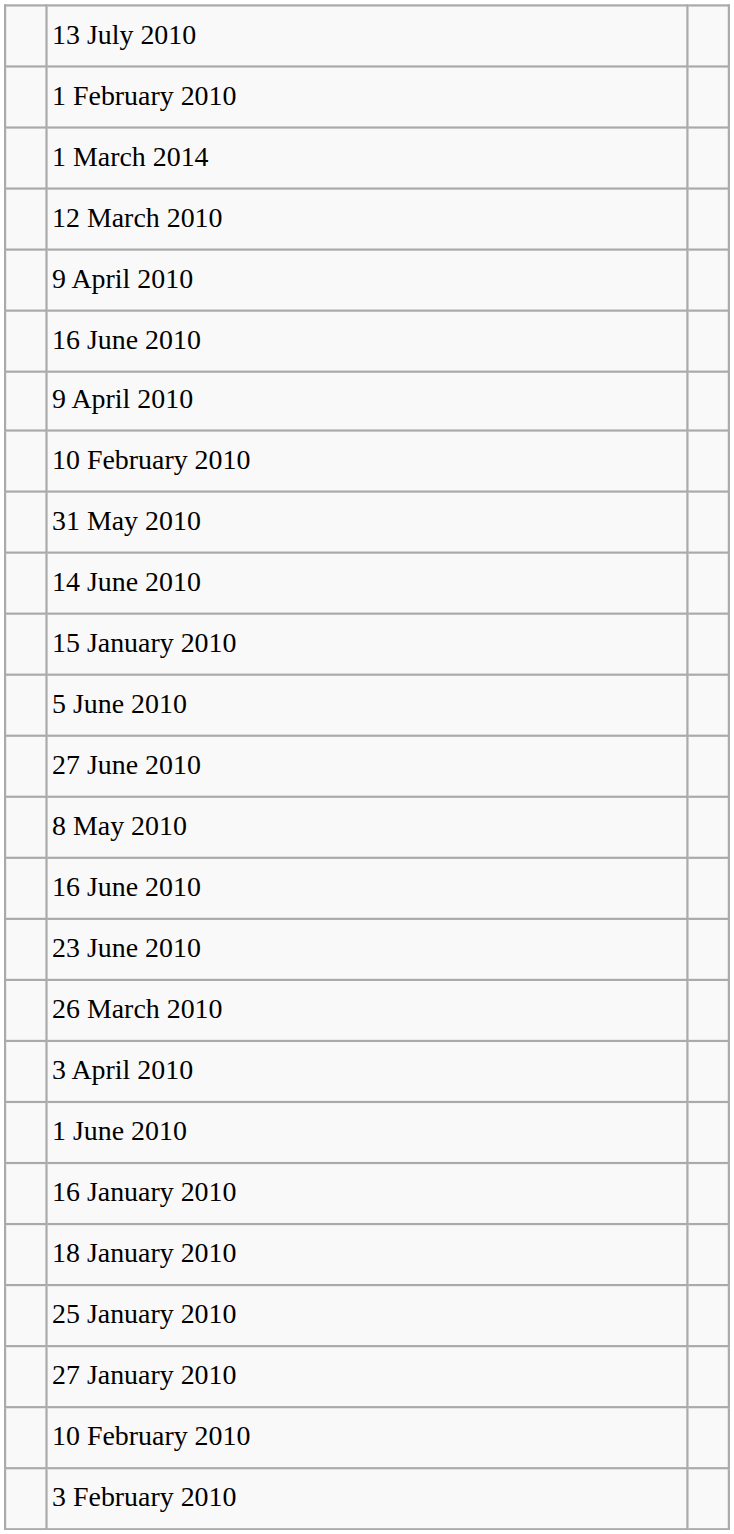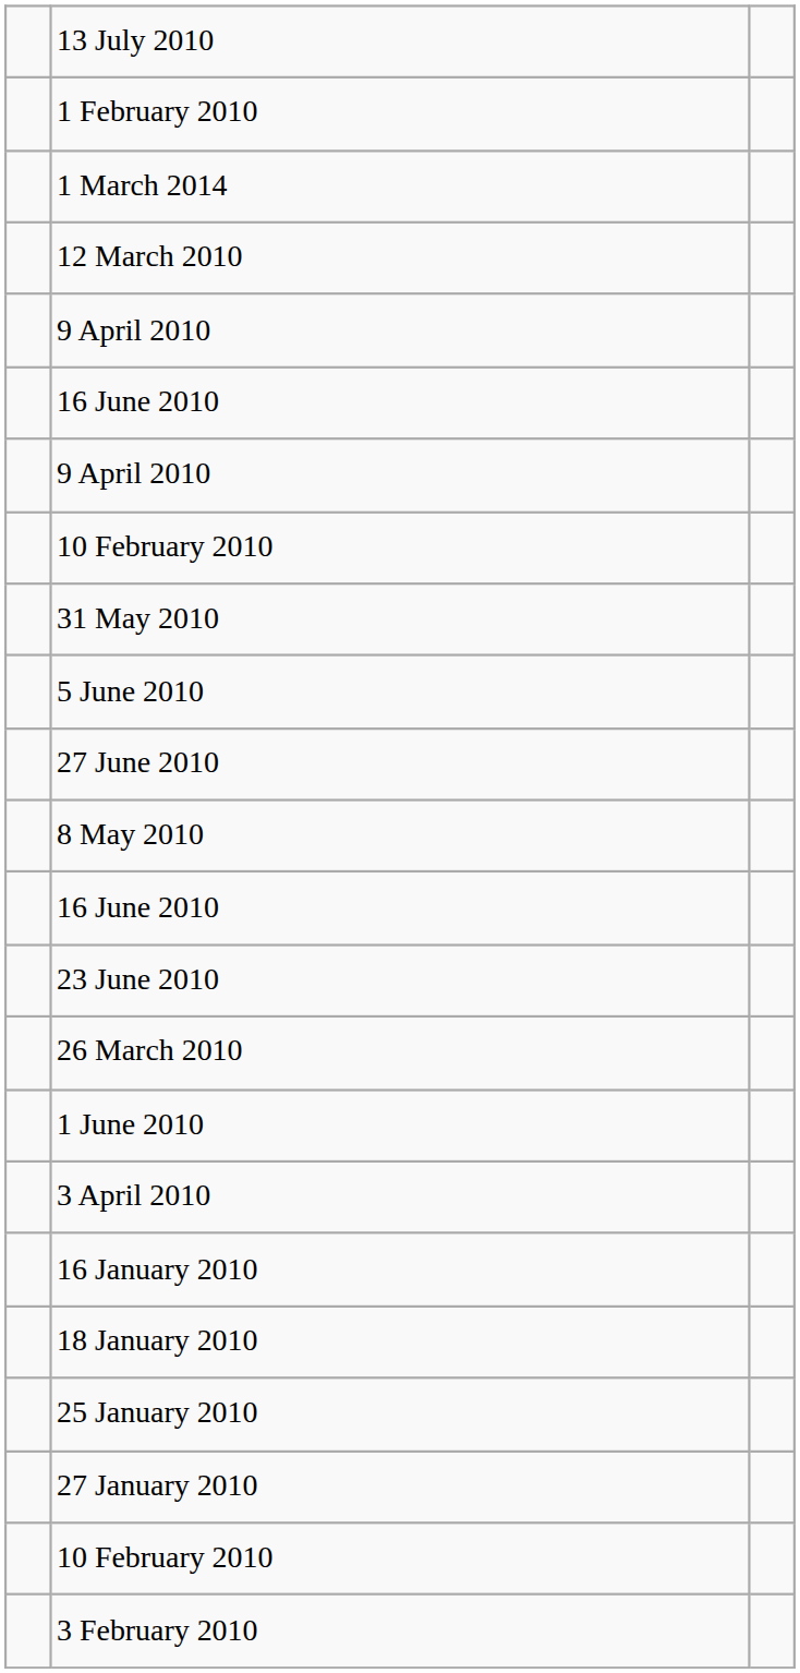 <table class="wikitable" style="font-size: 80%; float: left; width: 26em; margin-right: 1em; height: 700px">
 <tr>
 <td></td>
 <td>13 July 2010</td>
 <td></td>
 </tr>
 <tr>
 <td></td>
 <td>1 February 2010</td>
 <td></td>
 </tr>
 <tr>
 <td></td>
 <td>1 March 2014</td>
 <td></td>
 </tr>
 <tr>
 <td></td>
 <td>12 March 2010</td>
 <td></td>
 </tr>
 <tr>
 <td></td>
 <td>9 April 2010</td>
 <td></td>
 </tr>
 <tr>
 <td></td>
 <td>16 June 2010</td>
 <td></td>
 </tr>
 <tr>
 <td></td>
 <td>9 April 2010</td>
 <td></td>
 </tr>
 <tr>
 <td></td>
 <td>10 February 2010</td>
 <td></td>
 </tr>
 <tr>
 <td></td>
 <td>31 May 2010</td>
 <td></td>
 </tr>
 <tr>
 <td></td>
-<td>14 June 2010</td>
-<td></td>
-</tr>
-<tr>
-<td></td>
-<td>15 January 2010</td>
-<td></td>
-</tr>
-<tr>
-<td></td>
 <td>5 June 2010</td>
 <td></td>
 </tr>
 <tr>
 <td></td>
 <td>27 June 2010</td>
 <td></td>
 </tr>
 <tr>
 <td></td>
 <td>8 May 2010</td>
 <td></td>
 </tr>
 <tr>
 <td></td>
 <td>16 June 2010</td>
 <td></td>
 </tr>
 <tr>
 <td></td>
 <td>23 June 2010</td>
 <td></td>
 </tr>
 <tr>
 <td></td>
 <td>26 March 2010</td>
 <td></td>
 </tr>
 <tr>
 <td></td>
-<td>3 April 2010</td>
+<td>1 June 2010</td>
 <td></td>
 </tr>
 <tr>
 <td></td>
-<td>1 June 2010</td>
+<td>3 April 2010</td>
 <td></td>
 </tr>
 <tr>
 <td></td>
 <td>16 January 2010</td>
 <td></td>
 </tr>
 <tr>
 <td></td>
 <td>18 January 2010</td>
 <td></td>
 </tr>
 <tr>
 <td></td>
 <td>25 January 2010</td>
 <td></td>
 </tr>
 <tr>
 <td></td>
 <td>27 January 2010</td>
 <td></td>
 </tr>
 <tr>
 <td></td>
 <td>10 February 2010</td>
 <td></td>
 </tr>
 <tr>
 <td></td>
 <td>3 February 2010</td>
 <td></td>
 </tr>
 </table>
